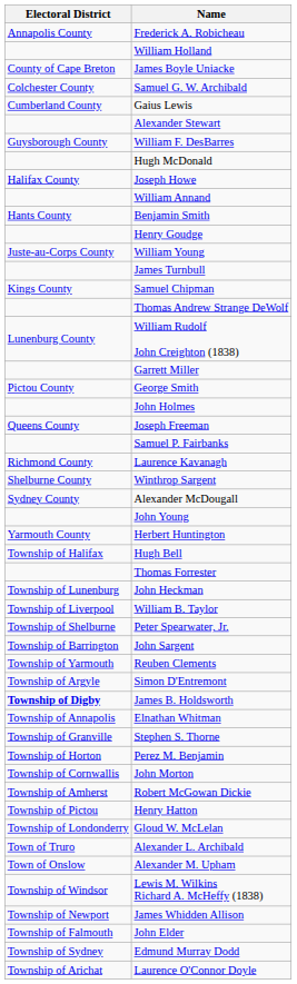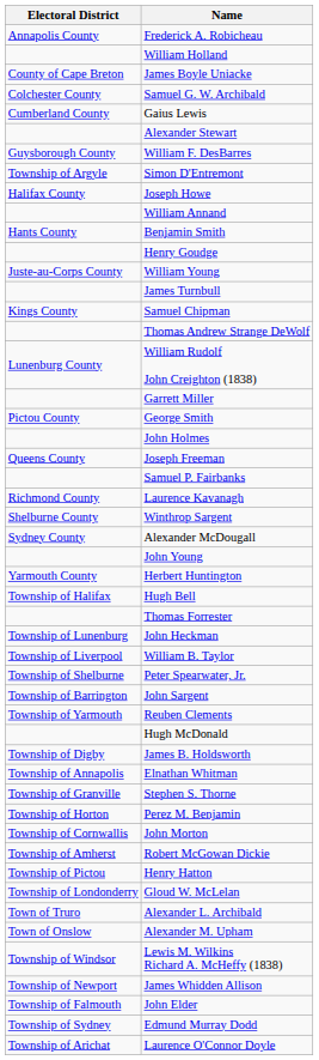 <table class="wikitable">
 <tr>
 <th>Electoral District</th>
 <th>Name</th>
 </tr>
 <tr>
 <td><a href='#'>Annapolis County</a></td>
 <td><a href='#'>Frederick A. Robicheau</a></td>
 </tr>
 <tr>
 <td></td>
 <td><a href='#'>William Holland</a></td>
 </tr>
 <tr>
 <td><a href='#'>County of Cape Breton</a></td>
 <td><a href='#'>James Boyle Uniacke</a></td>
 </tr>
 <tr>
 <td><a href='#'>Colchester County</a></td>
 <td><a href='#'>Samuel G. W. Archibald</a></td>
 </tr>
 <tr>
 <td><a href='#'>Cumberland County</a></td>
 <td>Gaius Lewis</td>
 </tr>
 <tr>
 <td></td>
 <td><a href='#'>Alexander Stewart</a></td>
 </tr>
 <tr>
 <td><a href='#'>Guysborough County</a></td>
 <td><a href='#'>William F. DesBarres</a></td>
 </tr>
 <tr>
-<td></td>
-<td>Hugh McDonald</td>
+<td><a href='#'>Township of Argyle</a></td>
+<td><a href='#'>Simon D'Entremont</a></td>
 </tr>
 <tr>
 <td><a href='#'>Halifax County</a></td>
 <td><a href='#'>Joseph Howe</a></td>
 </tr>
 <tr>
 <td></td>
 <td><a href='#'>William Annand</a></td>
 </tr>
 <tr>
 <td><a href='#'>Hants County</a></td>
 <td><a href='#'>Benjamin Smith</a></td>
 </tr>
 <tr>
 <td></td>
 <td><a href='#'>Henry Goudge</a></td>
 </tr>
 <tr>
 <td><a href='#'>Juste-au-Corps County</a></td>
 <td><a href='#'>William Young</a></td>
 </tr>
 <tr>
 <td></td>
 <td><a href='#'>James Turnbull</a></td>
 </tr>
 <tr>
 <td><a href='#'>Kings County</a></td>
 <td><a href='#'>Samuel Chipman</a></td>
 </tr>
 <tr>
 <td></td>
 <td><a href='#'>Thomas Andrew Strange DeWolf</a></td>
 </tr>
 <tr>
 <td><a href='#'>Lunenburg County</a></td>
 <td><a href='#'>William Rudolf</a><br><br><a href='#'>John Creighton</a> (1838)</td>
 </tr>
 <tr>
 <td></td>
 <td><a href='#'>Garrett Miller</a></td>
 </tr>
 <tr>
 <td><a href='#'>Pictou County</a></td>
 <td><a href='#'>George Smith</a></td>
 </tr>
 <tr>
 <td></td>
 <td><a href='#'>John Holmes</a></td>
 </tr>
 <tr>
 <td><a href='#'>Queens County</a></td>
 <td><a href='#'>Joseph Freeman</a></td>
 </tr>
 <tr>
 <td></td>
 <td><a href='#'>Samuel P. Fairbanks</a></td>
 </tr>
 <tr>
 <td><a href='#'>Richmond County</a></td>
 <td><a href='#'>Laurence Kavanagh</a></td>
 </tr>
 <tr>
 <td><a href='#'>Shelburne County</a></td>
 <td><a href='#'>Winthrop Sargent</a></td>
 </tr>
 <tr>
 <td><a href='#'>Sydney County</a></td>
 <td>Alexander McDougall</td>
 </tr>
 <tr>
 <td></td>
 <td><a href='#'>John Young</a></td>
 </tr>
 <tr>
 <td><a href='#'>Yarmouth County</a></td>
 <td><a href='#'>Herbert Huntington</a></td>
 </tr>
 <tr>
 <td><a href='#'>Township of Halifax</a></td>
 <td><a href='#'>Hugh Bell</a></td>
 </tr>
 <tr>
 <td></td>
 <td><a href='#'>Thomas Forrester</a></td>
 </tr>
 <tr>
 <td><a href='#'>Township of Lunenburg</a></td>
 <td><a href='#'>John Heckman</a></td>
 </tr>
 <tr>
 <td><a href='#'>Township of Liverpool</a></td>
 <td><a href='#'>William B. Taylor</a></td>
 </tr>
 <tr>
 <td><a href='#'>Township of Shelburne</a></td>
 <td><a href='#'>Peter Spearwater, Jr.</a></td>
 </tr>
 <tr>
 <td><a href='#'>Township of Barrington</a></td>
 <td><a href='#'>John Sargent</a></td>
 </tr>
 <tr>
 <td><a href='#'>Township of Yarmouth</a></td>
 <td><a href='#'>Reuben Clements</a></td>
 </tr>
 <tr>
-<td><a href='#'>Township of Argyle</a></td>
-<td><a href='#'>Simon D'Entremont</a></td>
+<td></td>
+<td>Hugh McDonald</td>
 </tr>
 <tr>
-<td><strong><a href='#'>Township of Digby</a></strong></td>
+<td><a href='#'>Township of Digby</a></td>
 <td><a href='#'>James B. Holdsworth</a></td>
 </tr>
 <tr>
 <td><a href='#'>Township of Annapolis</a></td>
 <td><a href='#'>Elnathan Whitman</a></td>
 </tr>
 <tr>
 <td><a href='#'>Township of Granville</a></td>
 <td><a href='#'>Stephen S. Thorne</a></td>
 </tr>
 <tr>
 <td><a href='#'>Township of Horton</a></td>
 <td><a href='#'>Perez M. Benjamin</a></td>
 </tr>
 <tr>
 <td><a href='#'>Township of Cornwallis</a></td>
 <td><a href='#'>John Morton</a></td>
 </tr>
 <tr>
 <td><a href='#'>Township of Amherst</a></td>
 <td><a href='#'>Robert McGowan Dickie</a></td>
 </tr>
 <tr>
 <td><a href='#'>Township of Pictou</a></td>
 <td><a href='#'>Henry Hatton</a></td>
 </tr>
 <tr>
 <td><a href='#'>Township of Londonderry</a></td>
 <td><a href='#'>Gloud W. McLelan</a></td>
 </tr>
 <tr>
 <td><a href='#'>Town of Truro</a></td>
 <td><a href='#'>Alexander L. Archibald</a></td>
 </tr>
 <tr>
 <td><a href='#'>Town of Onslow</a></td>
 <td><a href='#'>Alexander M. Upham</a></td>
 </tr>
 <tr>
 <td><a href='#'>Township of Windsor</a></td>
 <td><a href='#'>Lewis M. Wilkins</a><br><a href='#'>Richard A. McHeffy</a> (1838)</td>
 </tr>
 <tr>
 <td><a href='#'>Township of Newport</a></td>
 <td><a href='#'>James Whidden Allison</a></td>
 </tr>
 <tr>
 <td><a href='#'>Township of Falmouth</a></td>
 <td><a href='#'>John Elder</a></td>
 </tr>
 <tr>
 <td><a href='#'>Township of Sydney</a></td>
 <td><a href='#'>Edmund Murray Dodd</a></td>
 </tr>
 <tr>
 <td><a href='#'>Township of Arichat</a></td>
 <td><a href='#'>Laurence O'Connor Doyle</a></td>
 </tr>
 </table>
